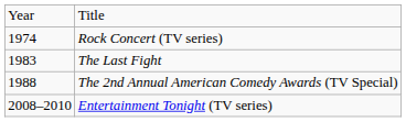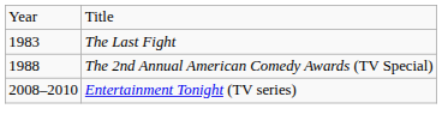 <table class="wikitable">
 <tr>
 <td>Year</td>
 <td>Title</td>
-</tr>
-<tr>
-<td>1974</td>
-<td><em>Rock Concert</em> (TV series)</td>
 </tr>
 <tr>
 <td>1983</td>
 <td><em>The Last Fight</em></td>
 </tr>
 <tr>
 <td>1988</td>
 <td><em>The 2nd Annual American Comedy Awards</em> (TV Special)</td>
 </tr>
 <tr>
 <td>2008–2010</td>
 <td><em><a href='#'>Entertainment Tonight</a></em> (TV series)</td>
 </tr>
 </table>
